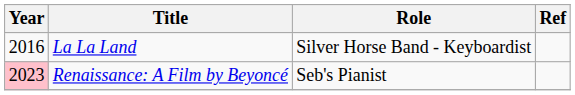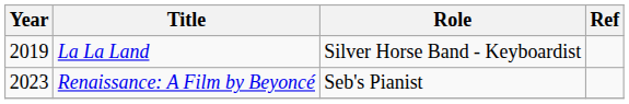 <table class="wikitable plainrowheaders sortable" style="margin-right: 0;">
 <tr>
 <th>Year</th>
 <th>Title</th>
 <th>Role</th>
 <th>Ref</th>
 </tr>
 <tr>
-<td>2016</td>
+<td>2019</td>
 <td><em><a href='#'>La La Land</a></em></td>
 <td>Silver Horse Band - Keyboardist</td>
 <td></td>
 </tr>
 <tr>
-<td style="background: pink;">2023</td>
+<td>2023</td>
 <td><em><a href='#'>Renaissance: A Film by Beyoncé</a></em></td>
 <td>Seb's Pianist</td>
 <td></td>
 </tr>
 <tr>
 </tr>
 </table>
